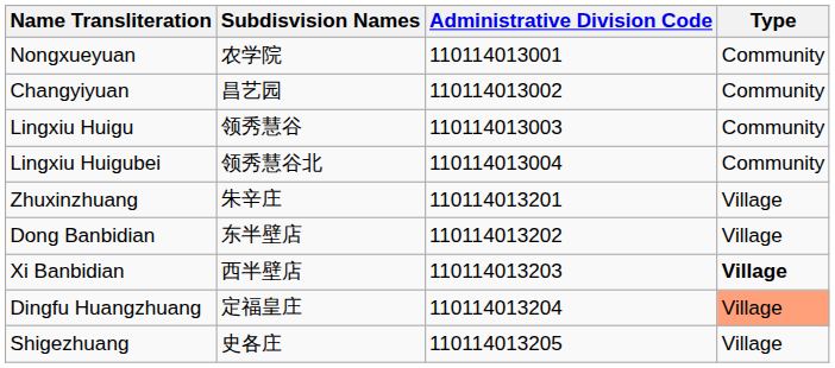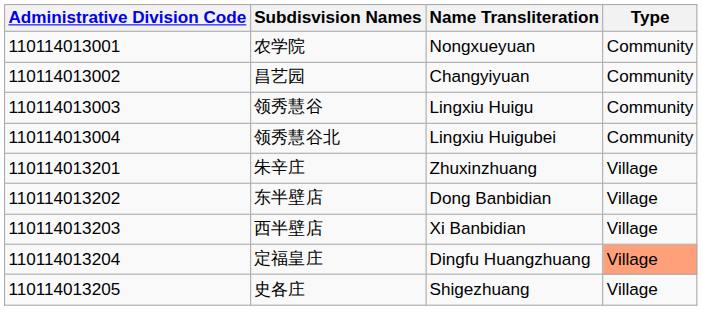 <table class="wikitable sortable">
 <tr>
+<th><a href='#'>Administrative Division Code</a></th>
+<th>Subdisvision Names</th>
 <th>Name Transliteration</th>
-<th>Subdisvision Names</th>
-<th><a href='#'>Administrative Division Code</a></th>
 <th>Type</th>
 </tr>
 <tr>
+<td>110114013001</td>
+<td>农学院</td>
 <td>Nongxueyuan</td>
-<td>农学院</td>
-<td>110114013001</td>
 <td>Community</td>
 </tr>
 <tr>
+<td>110114013002</td>
+<td>昌艺园</td>
 <td>Changyiyuan</td>
-<td>昌艺园</td>
-<td>110114013002</td>
 <td>Community</td>
 </tr>
 <tr>
+<td>110114013003</td>
+<td>领秀慧谷</td>
 <td>Lingxiu Huigu</td>
-<td>领秀慧谷</td>
-<td>110114013003</td>
 <td>Community</td>
 </tr>
 <tr>
+<td>110114013004</td>
+<td>领秀慧谷北</td>
 <td>Lingxiu Huigubei</td>
-<td>领秀慧谷北</td>
-<td>110114013004</td>
 <td>Community</td>
 </tr>
 <tr>
+<td>110114013201</td>
+<td>朱辛庄</td>
 <td>Zhuxinzhuang</td>
-<td>朱辛庄</td>
-<td>110114013201</td>
 <td>Village</td>
 </tr>
 <tr>
+<td>110114013202</td>
+<td>东半壁店</td>
 <td>Dong Banbidian</td>
-<td>东半壁店</td>
-<td>110114013202</td>
 <td>Village</td>
 </tr>
 <tr>
+<td>110114013203</td>
+<td>西半壁店</td>
 <td>Xi Banbidian</td>
-<td>西半壁店</td>
-<td>110114013203</td>
-<td><strong>Village</strong></td>
+<td>Village</td>
 </tr>
 <tr>
+<td>110114013204</td>
+<td>定福皇庄</td>
 <td>Dingfu Huangzhuang</td>
-<td>定福皇庄</td>
-<td>110114013204</td>
 <td style="background: lightsalmon;">Village</td>
 </tr>
 <tr>
+<td>110114013205</td>
+<td>史各庄</td>
 <td>Shigezhuang</td>
-<td>史各庄</td>
-<td>110114013205</td>
 <td>Village</td>
 </tr>
 </table>
